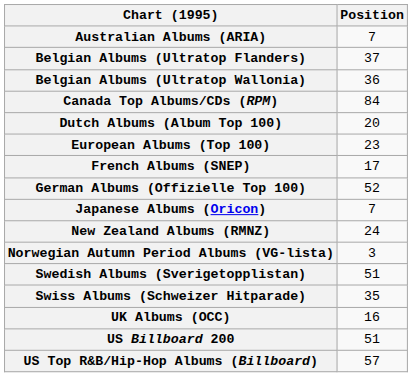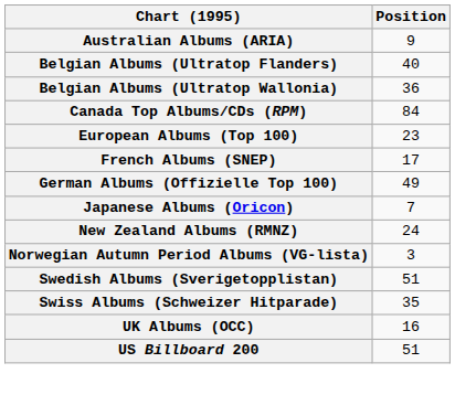 <table class="wikitable sortable plainrowheaders" style="text-align:center">
 <tr>
 <th scope="col">Chart (1995)</th>
 <th scope="col">Position</th>
 </tr>
 <tr>
 <th scope="row">Australian Albums (ARIA)</th>
-<td>7</td>
+<td>9</td>
 </tr>
 <tr>
 <th scope="row">Belgian Albums (Ultratop Flanders)</th>
-<td>37</td>
+<td>40</td>
 </tr>
 <tr>
 <th scope="row">Belgian Albums (Ultratop Wallonia)</th>
 <td>36</td>
 </tr>
 <tr>
 <th scope="row">Canada Top Albums/CDs (<em>RPM</em>)</th>
 <td>84</td>
-</tr>
-<tr>
-<th scope="row">Dutch Albums (Album Top 100)</th>
-<td>20</td>
 </tr>
 <tr>
 <th scope="row">European Albums (Top 100)</th>
 <td>23</td>
 </tr>
 <tr>
 <th scope="row">French Albums (SNEP)</th>
 <td>17</td>
 </tr>
 <tr>
 <th scope="row">German Albums (Offizielle Top 100)</th>
-<td>52</td>
+<td>49</td>
 </tr>
 <tr>
 <th scope="row">Japanese Albums (<a href='#'>Oricon</a>)</th>
 <td align="center">7</td>
 </tr>
 <tr>
 <th scope="row">New Zealand Albums (RMNZ)</th>
 <td>24</td>
 </tr>
 <tr>
 <th scope="row">Norwegian Autumn Period Albums (VG-lista)</th>
 <td>3</td>
 </tr>
 <tr>
 <th scope="row">Swedish Albums (Sverigetopplistan)</th>
 <td>51</td>
 </tr>
 <tr>
 <th scope="row">Swiss Albums (Schweizer Hitparade)</th>
 <td>35</td>
 </tr>
 <tr>
 <th scope="row">UK Albums (OCC)</th>
 <td>16</td>
 </tr>
 <tr>
 <th scope="row">US <em>Billboard</em> 200</th>
 <td>51</td>
 </tr>
-<tr>
-<th scope="row">US Top R&B/Hip-Hop Albums (<em>Billboard</em>)</th>
-<td>57</td>
-</tr>
 </table>
